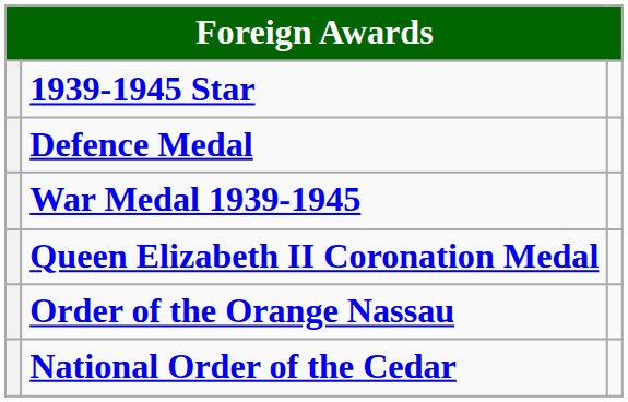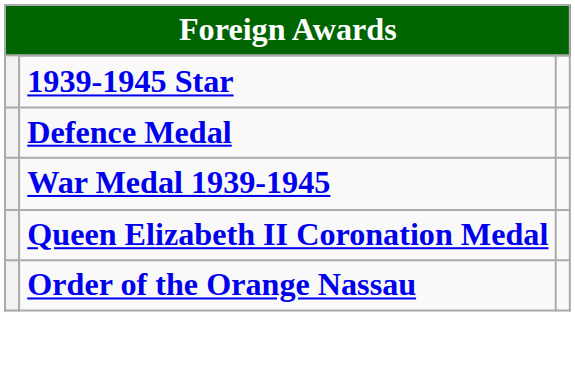 <table class="wikitable">
 <tr>
 <th colspan="3" style="background:#006400; color:#FFFFFF; text-align:center"><strong>Foreign Awards</strong></th>
 </tr>
 <tr>
 <th><strong></strong></th>
 <td><strong><a href='#'>1939-1945 Star</a></strong></td>
 <td></td>
 </tr>
 <tr>
 <th><strong></strong></th>
 <td><strong><a href='#'>Defence Medal</a></strong></td>
 <td></td>
 </tr>
 <tr>
 <th><strong></strong></th>
 <td><strong><a href='#'>War Medal 1939-1945</a></strong></td>
 <td></td>
 </tr>
 <tr>
 <th><strong></strong></th>
 <td><strong><a href='#'>Queen Elizabeth II Coronation Medal</a></strong></td>
 <td></td>
 </tr>
 <tr>
 <th><strong></strong></th>
 <td><strong><a href='#'>Order of the Orange Nassau</a></strong></td>
 <td></td>
 </tr>
-<tr>
-<th><strong></strong></th>
-<td><strong><a href='#'>National Order of the Cedar</a></strong></td>
-<td></td>
-</tr>
 </table>
